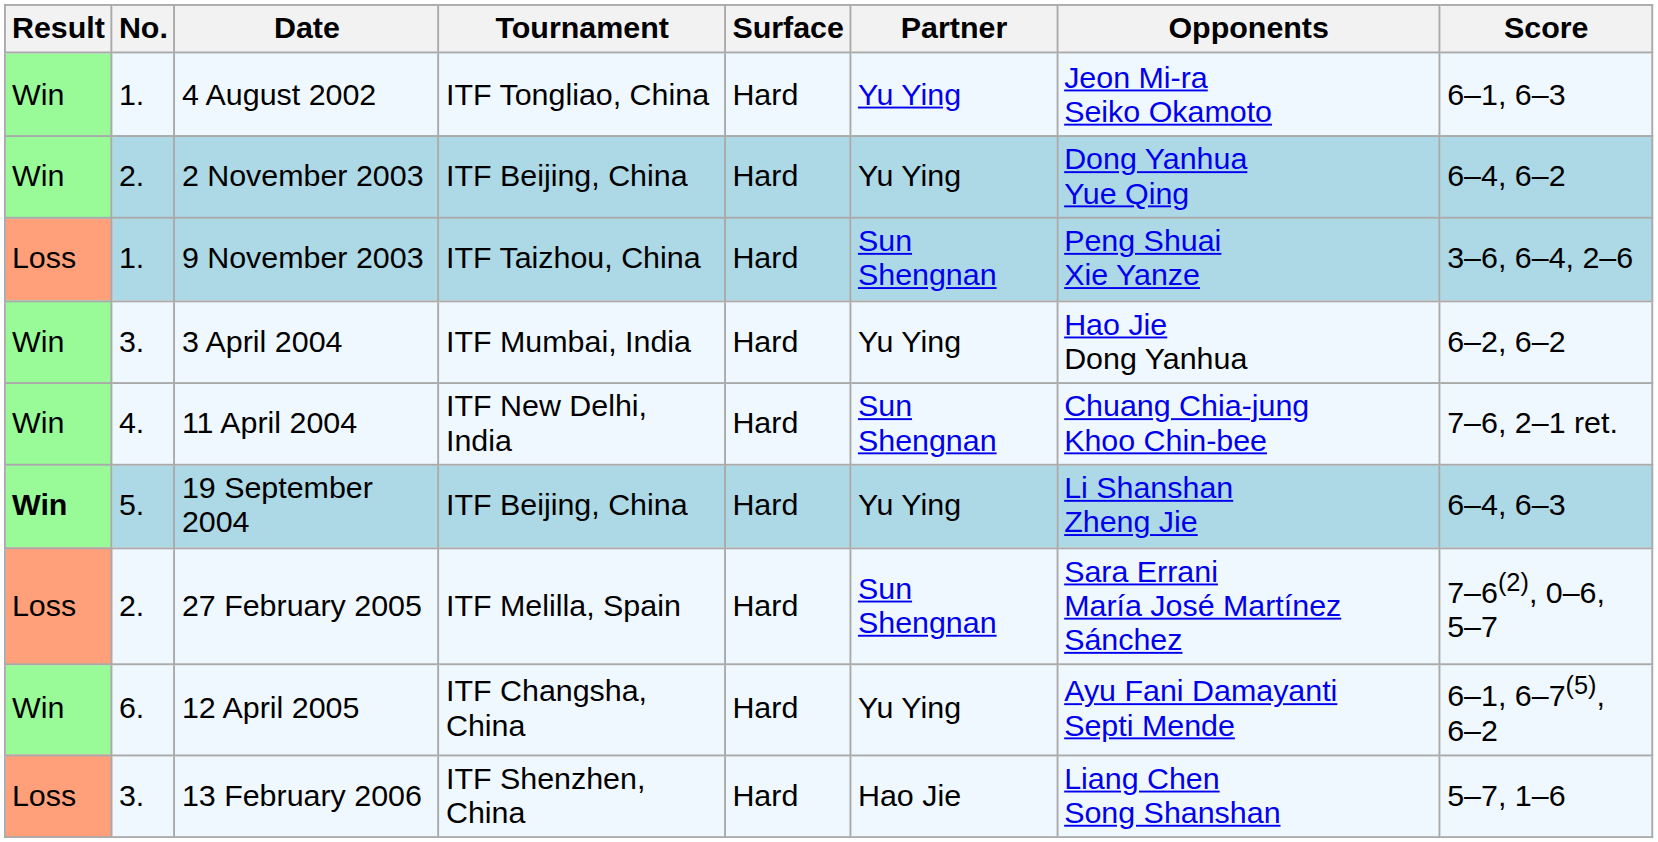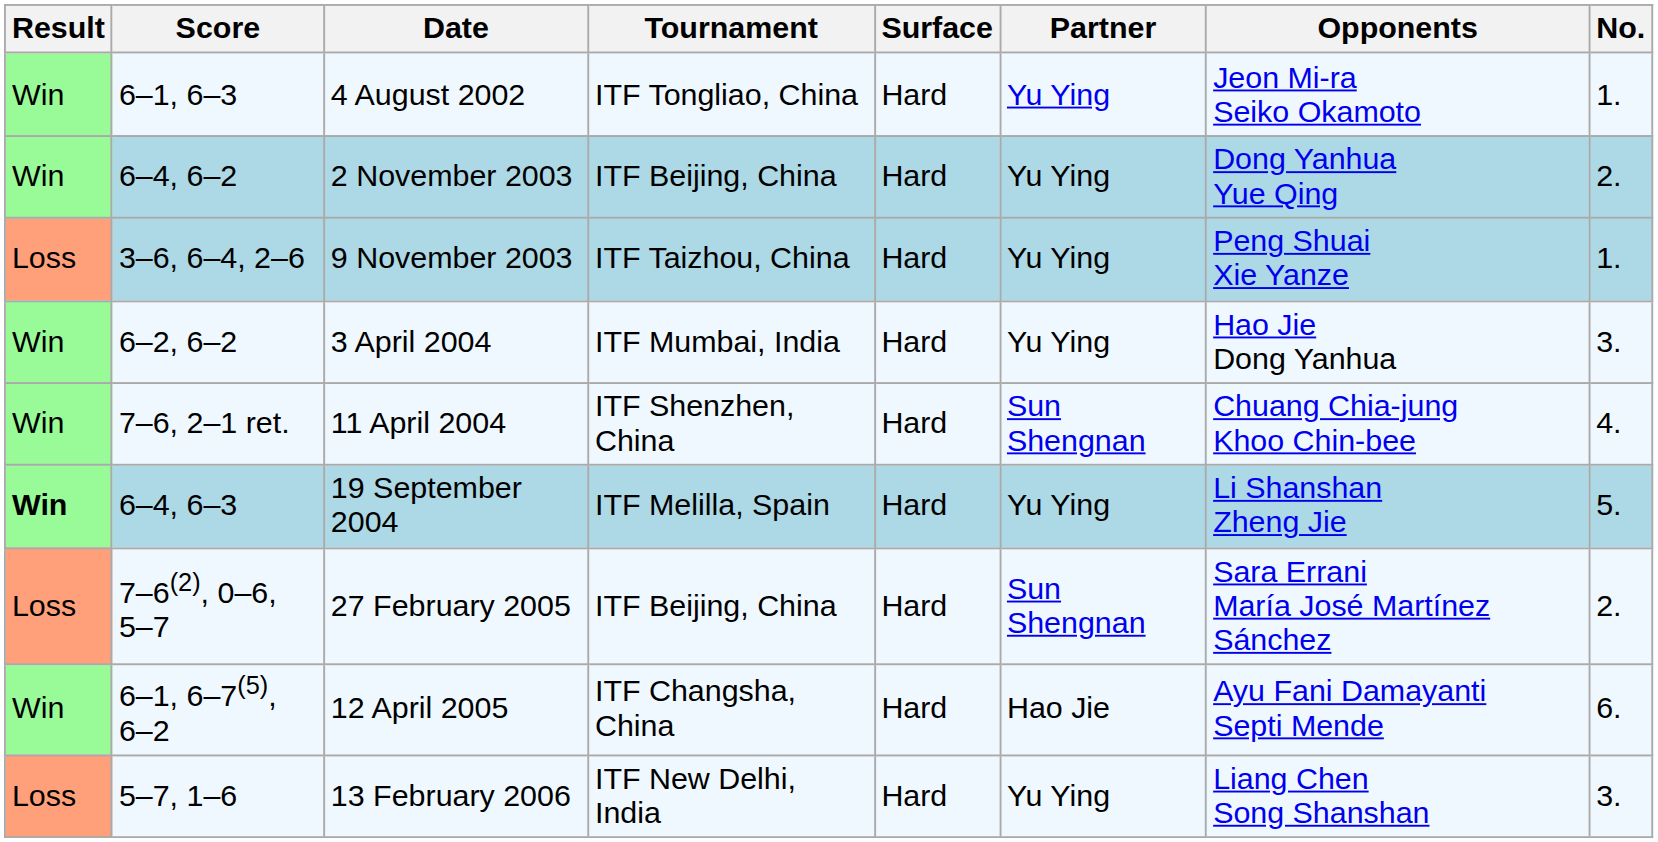 <table class="sortable wikitable">
 <tr>
 <th>Result</th>
-<th>No.</th>
+<th class="unsortable">Score</th>
 <th>Date</th>
 <th>Tournament</th>
 <th>Surface</th>
 <th>Partner</th>
 <th>Opponents</th>
-<th class="unsortable">Score</th>
+<th>No.</th>
 </tr>
 <tr style="background:#f0f8ff;">
 <td bgcolor="98FB98">Win</td>
-<td>1.</td>
+<td>6–1, 6–3</td>
 <td>4 August 2002</td>
 <td>ITF Tongliao, China</td>
 <td>Hard</td>
 <td> <a href='#'>Yu Ying</a></td>
 <td> <a href='#'>Jeon Mi-ra</a> <br>  <a href='#'>Seiko Okamoto</a></td>
-<td>6–1, 6–3</td>
+<td>1.</td>
 </tr>
 <tr style="background:lightblue;">
 <td bgcolor="98FB98">Win</td>
-<td>2.</td>
+<td>6–4, 6–2</td>
 <td>2 November 2003</td>
 <td>ITF Beijing, China</td>
 <td>Hard</td>
 <td> Yu Ying</td>
 <td> <a href='#'>Dong Yanhua</a> <br>  <a href='#'>Yue Qing</a></td>
-<td>6–4, 6–2</td>
+<td>2.</td>
 </tr>
 <tr style="background:lightblue;">
 <td style="background:#ffa07a;">Loss</td>
-<td>1.</td>
+<td>3–6, 6–4, 2–6</td>
 <td>9 November 2003</td>
 <td>ITF Taizhou, China</td>
 <td>Hard</td>
-<td> <a href='#'>Sun Shengnan</a></td>
+<td> Yu Ying</td>
 <td> <a href='#'>Peng Shuai</a> <br>  <a href='#'>Xie Yanze</a></td>
-<td>3–6, 6–4, 2–6</td>
+<td>1.</td>
 </tr>
 <tr style="background:#f0f8ff;">
 <td bgcolor="98FB98">Win</td>
-<td>3.</td>
+<td>6–2, 6–2</td>
 <td>3 April 2004</td>
 <td>ITF Mumbai, India</td>
 <td>Hard</td>
 <td> Yu Ying</td>
 <td> <a href='#'>Hao Jie</a> <br>  Dong Yanhua</td>
-<td>6–2, 6–2</td>
+<td>3.</td>
 </tr>
 <tr style="background:#f0f8ff;">
 <td bgcolor="98FB98">Win</td>
-<td>4.</td>
+<td>7–6, 2–1 ret.</td>
 <td>11 April 2004</td>
-<td>ITF New Delhi, India</td>
+<td>ITF Shenzhen, China</td>
 <td>Hard</td>
 <td> <a href='#'>Sun Shengnan</a></td>
 <td> <a href='#'>Chuang Chia-jung</a> <br>  <a href='#'>Khoo Chin-bee</a></td>
-<td>7–6, 2–1 ret.</td>
+<td>4.</td>
 </tr>
 <tr style="background:lightblue;">
 <td bgcolor="98FB98"><strong>Win</strong></td>
-<td>5.</td>
+<td>6–4, 6–3</td>
 <td>19 September 2004</td>
-<td>ITF Beijing, China</td>
+<td>ITF Melilla, Spain</td>
 <td>Hard</td>
 <td> Yu Ying</td>
 <td> <a href='#'>Li Shanshan</a> <br>  <a href='#'>Zheng Jie</a></td>
-<td>6–4, 6–3</td>
+<td>5.</td>
 </tr>
 <tr style="background:#f0f8ff;">
 <td style="background:#ffa07a;">Loss</td>
-<td>2.</td>
+<td>7–6<sup>(2)</sup>, 0–6, 5–7</td>
 <td>27 February 2005</td>
-<td>ITF Melilla, Spain</td>
+<td>ITF Beijing, China</td>
 <td>Hard</td>
 <td> <a href='#'>Sun Shengnan</a></td>
 <td> <a href='#'>Sara Errani</a> <br>  <a href='#'>María José Martínez Sánchez</a></td>
-<td>7–6<sup>(2)</sup>, 0–6, 5–7</td>
+<td>2.</td>
 </tr>
 <tr style="background:#f0f8ff;">
 <td bgcolor="98FB98">Win</td>
-<td>6.</td>
+<td>6–1, 6–7<sup>(5)</sup>, 6–2</td>
 <td>12 April 2005</td>
 <td>ITF Changsha, China</td>
 <td>Hard</td>
-<td> Yu Ying</td>
+<td> Hao Jie</td>
 <td> <a href='#'>Ayu Fani Damayanti</a> <br>  <a href='#'>Septi Mende</a></td>
-<td>6–1, 6–7<sup>(5)</sup>, 6–2</td>
+<td>6.</td>
 </tr>
 <tr style="background:#f0f8ff;">
 <td style="background:#ffa07a;">Loss</td>
+<td>5–7, 1–6</td>
+<td>13 February 2006</td>
+<td>ITF New Delhi, India</td>
+<td>Hard</td>
+<td> Yu Ying</td>
+<td> <a href='#'>Liang Chen</a> <br>  <a href='#'>Song Shanshan</a></td>
 <td>3.</td>
-<td>13 February 2006</td>
-<td>ITF Shenzhen, China</td>
-<td>Hard</td>
-<td> Hao Jie</td>
-<td> <a href='#'>Liang Chen</a> <br>  <a href='#'>Song Shanshan</a></td>
-<td>5–7, 1–6</td>
 </tr>
 </table>
